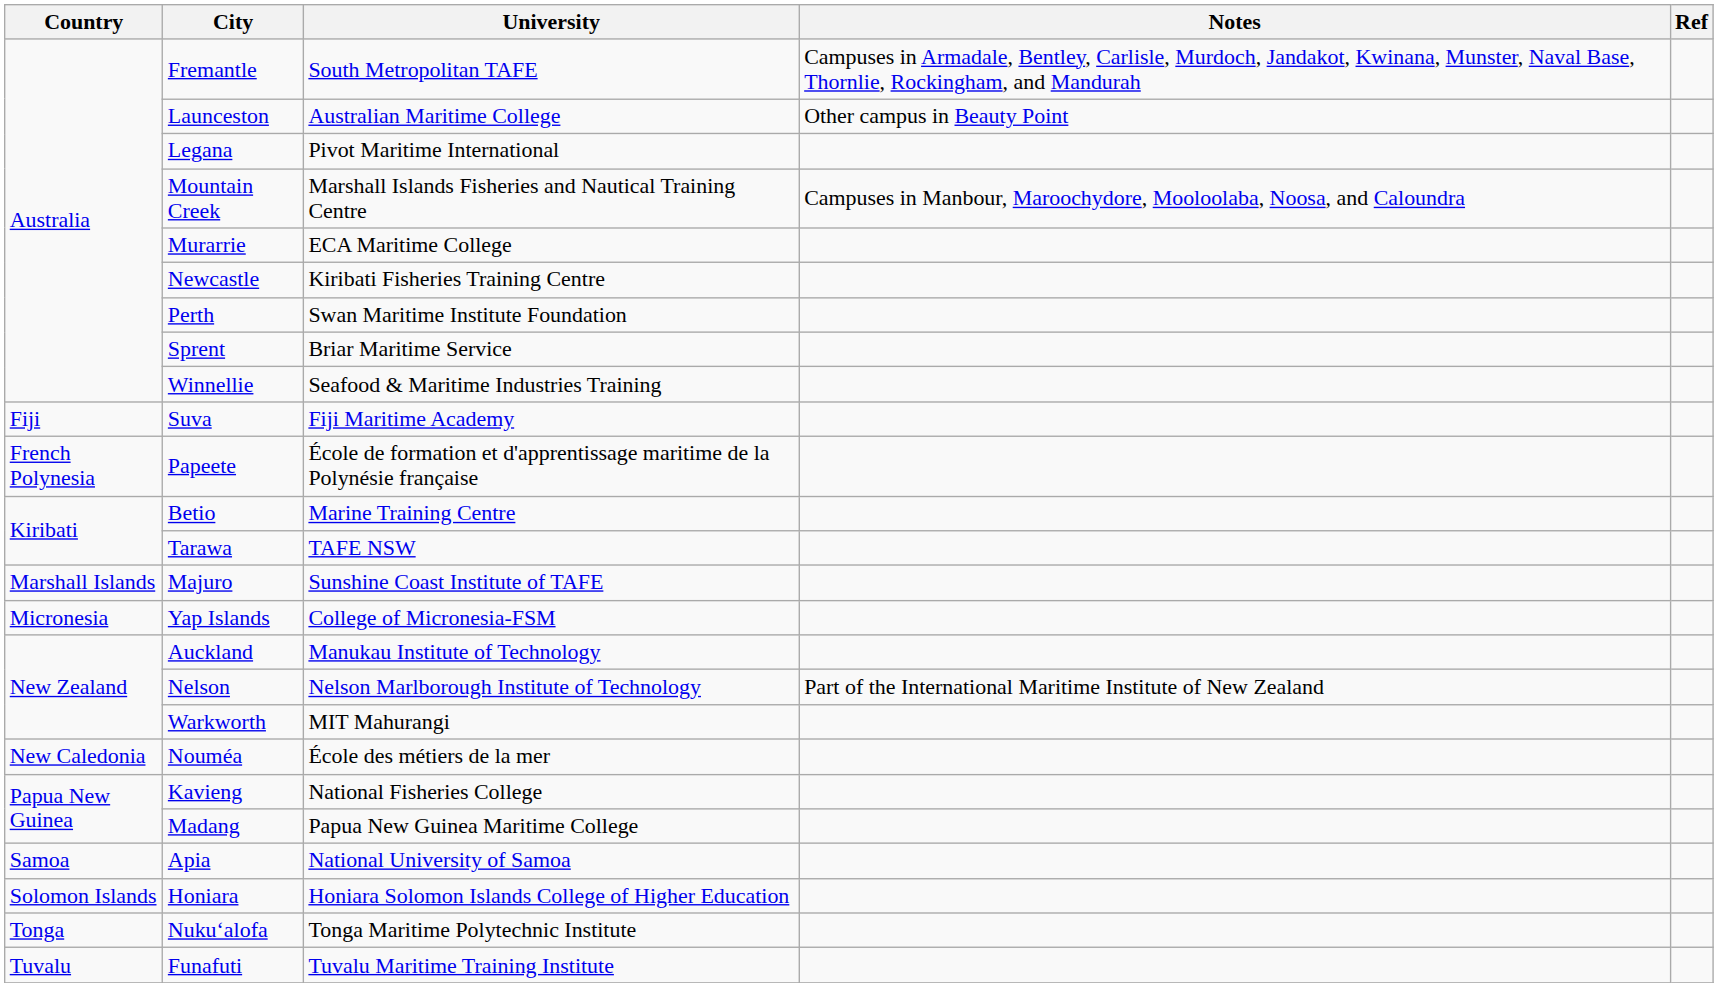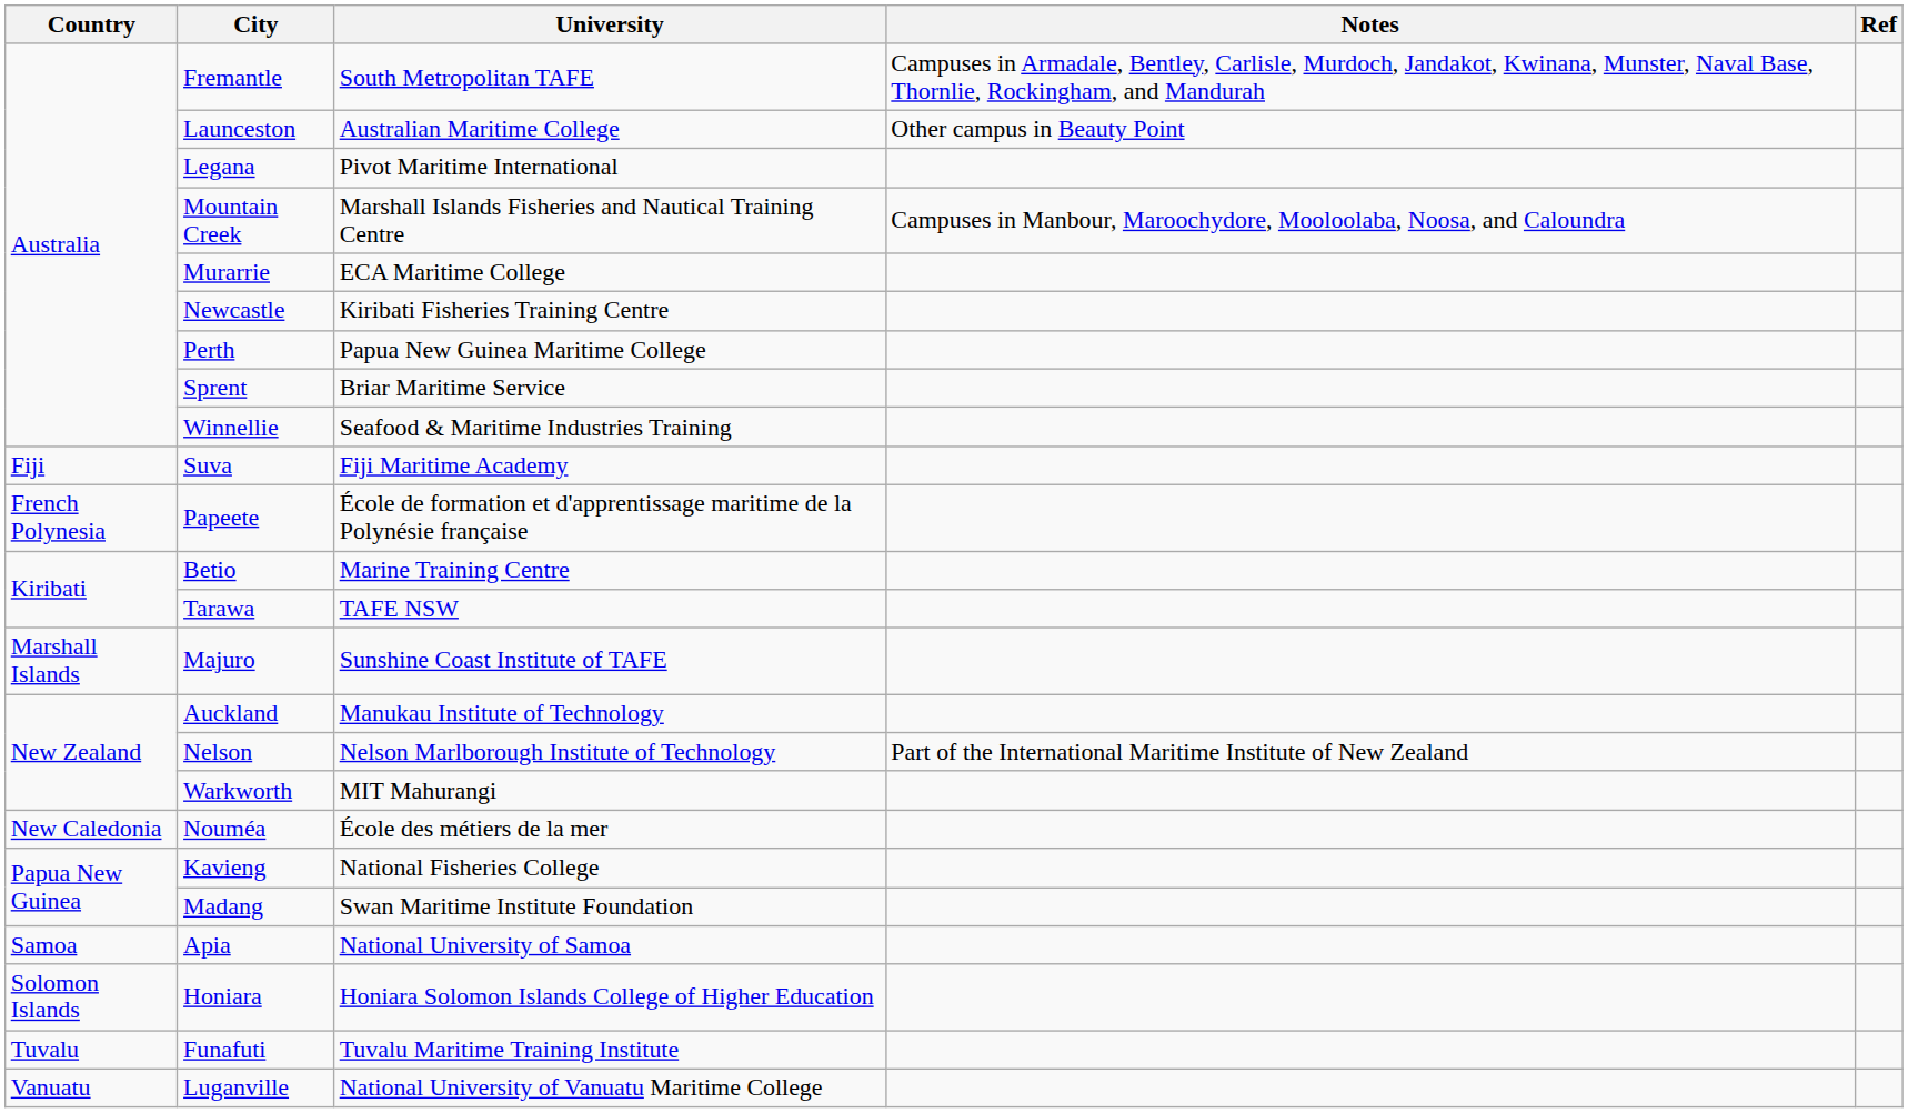 <table class="wikitable unsortable">
 <tr>
 <th>Country</th>
 <th>City</th>
 <th>University</th>
 <th>Notes</th>
 <th>Ref</th>
 </tr>
 <tr>
 <td rowspan="9"><a href='#'>Australia</a></td>
 <td><a href='#'>Fremantle</a></td>
 <td><a href='#'>South Metropolitan TAFE</a></td>
 <td>Campuses in <a href='#'>Armadale</a>, <a href='#'>Bentley</a>, <a href='#'>Carlisle</a>, <a href='#'>Murdoch</a>, <a href='#'>Jandakot</a>, <a href='#'>Kwinana</a>, <a href='#'>Munster</a>, <a href='#'>Naval Base</a>, <a href='#'>Thornlie</a>, <a href='#'>Rockingham</a>, and <a href='#'>Mandurah</a></td>
 <td></td>
 </tr>
 <tr>
 <td><a href='#'>Launceston</a></td>
 <td><a href='#'>Australian Maritime College</a></td>
 <td>Other campus in <a href='#'>Beauty Point</a></td>
 <td></td>
 </tr>
 <tr>
 <td><a href='#'>Legana</a></td>
 <td>Pivot Maritime International</td>
 <td></td>
 <td></td>
 </tr>
 <tr>
 <td><a href='#'>Mountain Creek</a></td>
 <td>Marshall Islands Fisheries and Nautical Training Centre</td>
 <td>Campuses in Manbour, <a href='#'>Maroochydore</a>, <a href='#'>Mooloolaba</a>, <a href='#'>Noosa</a>, and <a href='#'>Caloundra</a></td>
 <td></td>
 </tr>
 <tr>
 <td><a href='#'>Murarrie</a></td>
 <td>ECA Maritime College</td>
 <td></td>
 <td></td>
 </tr>
 <tr>
 <td><a href='#'>Newcastle</a></td>
 <td>Kiribati Fisheries Training Centre</td>
 <td></td>
 <td></td>
 </tr>
 <tr>
 <td><a href='#'>Perth</a></td>
-<td>Swan Maritime Institute Foundation</td>
+<td>Papua New Guinea Maritime College</td>
 <td></td>
 <td></td>
 </tr>
 <tr>
 <td><a href='#'>Sprent</a></td>
 <td>Briar Maritime Service</td>
 <td></td>
 <td></td>
 </tr>
 <tr>
 <td><a href='#'>Winnellie</a></td>
 <td>Seafood & Maritime Industries Training</td>
 <td></td>
 <td></td>
 </tr>
 <tr>
 <td><a href='#'>Fiji</a></td>
 <td><a href='#'>Suva</a></td>
 <td><a href='#'>Fiji Maritime Academy</a></td>
 <td></td>
 <td></td>
 </tr>
 <tr>
 <td><a href='#'>French Polynesia</a></td>
 <td><a href='#'>Papeete</a></td>
 <td>École de formation et d'apprentissage maritime de la Polynésie française</td>
 <td></td>
 <td></td>
 </tr>
 <tr>
 <td rowspan="2"><a href='#'>Kiribati</a></td>
 <td><a href='#'>Betio</a></td>
 <td><a href='#'>Marine Training Centre</a></td>
 <td></td>
 <td></td>
 </tr>
 <tr>
 <td><a href='#'>Tarawa</a></td>
 <td><a href='#'>TAFE NSW</a></td>
 <td></td>
 <td></td>
 </tr>
 <tr>
 <td><a href='#'>Marshall Islands</a></td>
 <td><a href='#'>Majuro</a></td>
 <td><a href='#'>Sunshine Coast Institute of TAFE</a></td>
 <td></td>
 <td></td>
 </tr>
 <tr>
-<td><a href='#'>Micronesia</a></td>
-<td><a href='#'>Yap Islands</a></td>
-<td><a href='#'>College of Micronesia-FSM</a></td>
-<td></td>
-<td></td>
-</tr>
-<tr>
 <td rowspan="3"><a href='#'>New Zealand</a></td>
 <td><a href='#'>Auckland</a></td>
 <td><a href='#'>Manukau Institute of Technology</a></td>
 <td></td>
 <td></td>
 </tr>
 <tr>
 <td><a href='#'>Nelson</a></td>
 <td><a href='#'>Nelson Marlborough Institute of Technology</a></td>
 <td>Part of the International Maritime Institute of New Zealand</td>
 <td></td>
 </tr>
 <tr>
 <td><a href='#'>Warkworth</a></td>
 <td>MIT Mahurangi</td>
 <td></td>
 <td></td>
 </tr>
 <tr>
 <td><a href='#'>New Caledonia</a></td>
 <td><a href='#'>Nouméa</a></td>
 <td>École des métiers de la mer</td>
 <td></td>
 </tr>
 <tr>
 <td rowspan="2"><a href='#'>Papua New Guinea</a></td>
 <td><a href='#'>Kavieng</a></td>
 <td>National Fisheries College</td>
 <td></td>
 <td></td>
 </tr>
 <tr>
 <td><a href='#'>Madang</a></td>
-<td>Papua New Guinea Maritime College</td>
+<td>Swan Maritime Institute Foundation</td>
 <td></td>
 <td></td>
 </tr>
 <tr>
 <td><a href='#'>Samoa</a></td>
 <td><a href='#'>Apia</a></td>
 <td><a href='#'>National University of Samoa</a></td>
 <td></td>
 <td></td>
 </tr>
 <tr>
 <td><a href='#'>Solomon Islands</a></td>
 <td><a href='#'>Honiara</a></td>
 <td><a href='#'>Honiara Solomon Islands College of Higher Education</a></td>
 <td></td>
 <td></td>
 </tr>
 <tr>
-<td><a href='#'>Tonga</a></td>
-<td><a href='#'>Nukuʻalofa</a></td>
-<td>Tonga Maritime Polytechnic Institute</td>
-<td></td>
-<td></td>
-</tr>
-<tr>
 <td><a href='#'>Tuvalu</a></td>
 <td><a href='#'>Funafuti</a></td>
 <td><a href='#'>Tuvalu Maritime Training Institute</a></td>
 <td></td>
 <td></td>
 </tr>
+<tr>
+<td><a href='#'>Vanuatu</a></td>
+<td><a href='#'>Luganville</a></td>
+<td><a href='#'>National University of Vanuatu</a> Maritime College</td>
+<td></td>
+<td></td>
+</tr>
 </table>
